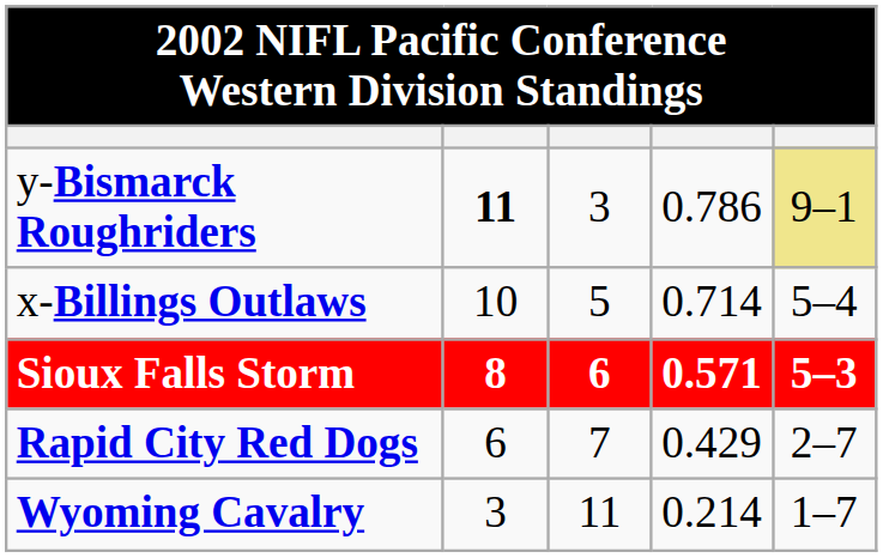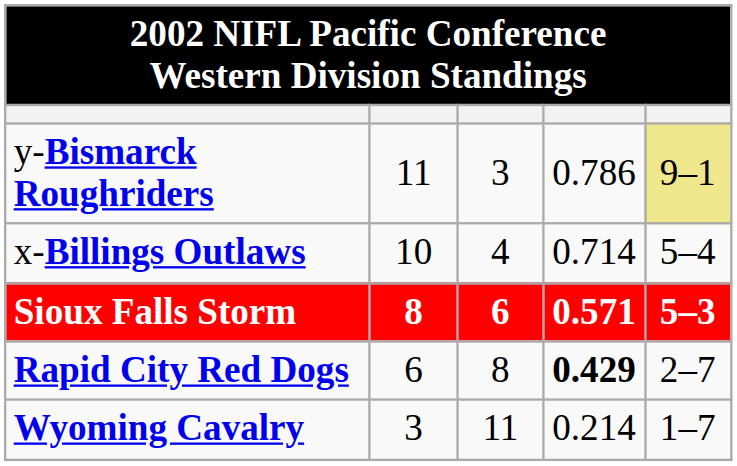 <table class="wikitable" style="text-align:center;vertical-align: top">
 <tr style="background: black; color:white;">
 <td colspan="10" style="vertical-align:middle;"><strong>2002 NIFL Pacific Conference</strong><br><strong>Western Division Standings</strong></td>
 </tr>
 <tr>
 <th style="width:150px;"></th>
 <th width="30"></th>
 <th width="30"></th>
 <th width="30"></th>
 <th width="30"></th>
 </tr>
 <tr>
 <td align=left>y-<strong><a href='#'>Bismarck Roughriders</a></strong></td>
-<td><strong>11</strong></td>
+<td>11</td>
 <td>3</td>
 <td>0.786</td>
 <td style="background: khaki;">9–1</td>
 </tr>
 <tr>
 <td align=left>x-<strong><a href='#'>Billings Outlaws</a></strong></td>
 <td>10</td>
-<td>5</td>
+<td>4</td>
 <td>0.714</td>
 <td>5–4</td>
 </tr>
 <tr style="background:Red;color:White">
 <td align=left><strong>Sioux Falls Storm</strong></td>
 <td><strong>8</strong></td>
 <td><strong>6</strong></td>
 <td><strong>0.571</strong></td>
 <td><strong>5–3</strong></td>
 </tr>
 <tr>
 <td align=left><strong><a href='#'>Rapid City Red Dogs</a></strong></td>
 <td>6</td>
-<td>7</td>
-<td>0.429</td>
+<td>8</td>
+<td><strong>0.429</strong></td>
 <td>2–7</td>
 </tr>
 <tr>
 <td align=left><strong><a href='#'>Wyoming Cavalry</a></strong></td>
 <td>3</td>
 <td>11</td>
 <td>0.214</td>
 <td>1–7</td>
 </tr>
 </table>
